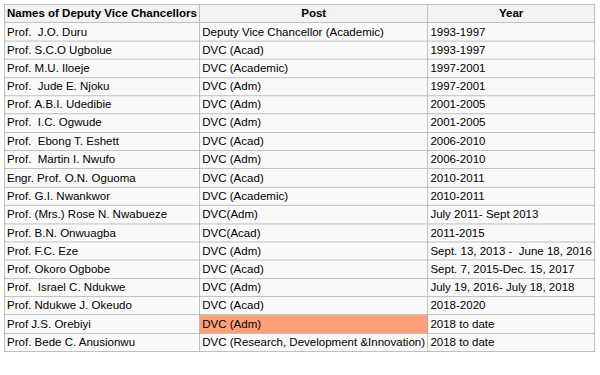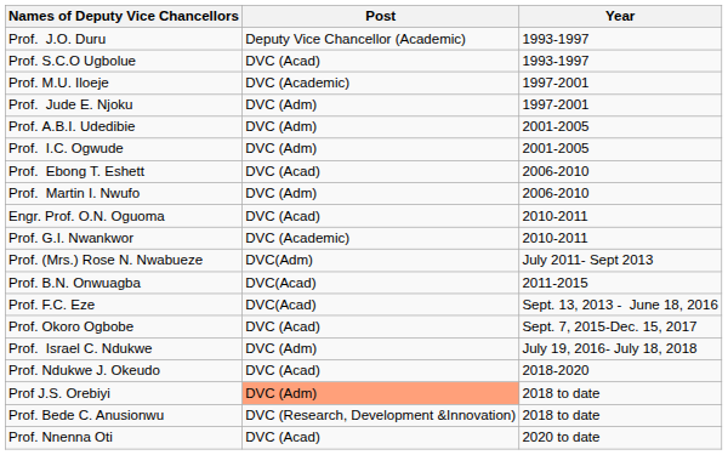 <table class="wikitable">
 <tr>
 <th>Names of Deputy Vice Chancellors</th>
 <th>Post</th>
 <th>Year</th>
 </tr>
 <tr>
 <td>Prof.  J.O. Duru</td>
 <td>Deputy Vice Chancellor (Academic)</td>
 <td>1993-1997</td>
 </tr>
 <tr>
 <td>Prof. S.C.O Ugbolue</td>
 <td>DVC (Acad)</td>
 <td>1993-1997</td>
 </tr>
 <tr>
 <td>Prof. M.U. Iloeje</td>
 <td>DVC (Academic)</td>
 <td>1997-2001</td>
 </tr>
 <tr>
 <td>Prof.  Jude E. Njoku</td>
 <td>DVC (Adm)</td>
 <td>1997-2001</td>
 </tr>
 <tr>
 <td>Prof. A.B.I. Udedibie</td>
 <td>DVC (Adm)</td>
 <td>2001-2005</td>
 </tr>
 <tr>
 <td>Prof.  I.C. Ogwude</td>
 <td>DVC (Adm)</td>
 <td>2001-2005</td>
 </tr>
 <tr>
 <td>Prof.  Ebong T. Eshett</td>
 <td>DVC (Acad)</td>
 <td>2006-2010</td>
 </tr>
 <tr>
 <td>Prof.  Martin I. Nwufo</td>
 <td>DVC (Adm)</td>
 <td>2006-2010</td>
 </tr>
 <tr>
 <td>Engr. Prof. O.N. Oguoma</td>
 <td>DVC (Acad)</td>
 <td>2010-2011</td>
 </tr>
 <tr>
 <td>Prof. G.I. Nwankwor</td>
 <td>DVC (Academic)</td>
 <td>2010-2011</td>
 </tr>
 <tr>
 <td>Prof. (Mrs.) Rose N. Nwabueze</td>
 <td>DVC(Adm)</td>
 <td>July 2011- Sept 2013</td>
 </tr>
 <tr>
 <td>Prof. B.N. Onwuagba</td>
 <td>DVC(Acad)</td>
 <td>2011-2015</td>
 </tr>
 <tr>
 <td>Prof. F.C. Eze</td>
-<td>DVC (Adm)</td>
+<td>DVC(Acad)</td>
 <td>Sept. 13, 2013 -  June 18, 2016</td>
 </tr>
 <tr>
 <td>Prof. Okoro Ogbobe</td>
 <td>DVC (Acad)</td>
 <td>Sept. 7, 2015-Dec. 15, 2017</td>
 </tr>
 <tr>
 <td>Prof.  Israel C. Ndukwe</td>
 <td>DVC (Adm)</td>
 <td>July 19, 2016- July 18, 2018</td>
 </tr>
 <tr>
 <td>Prof. Ndukwe J. Okeudo</td>
 <td>DVC (Acad)</td>
 <td>2018-2020</td>
 </tr>
 <tr>
 <td>Prof J.S. Orebiyi</td>
 <td style="background: lightsalmon;">DVC (Adm)</td>
 <td>2018 to date</td>
 </tr>
 <tr>
 <td>Prof. Bede C. Anusionwu</td>
 <td>DVC (Research, Development &Innovation)</td>
 <td>2018 to date</td>
 </tr>
+<tr>
+<td>Prof. Nnenna Oti</td>
+<td>DVC (Acad)</td>
+<td>2020 to date</td>
+</tr>
 </table>
